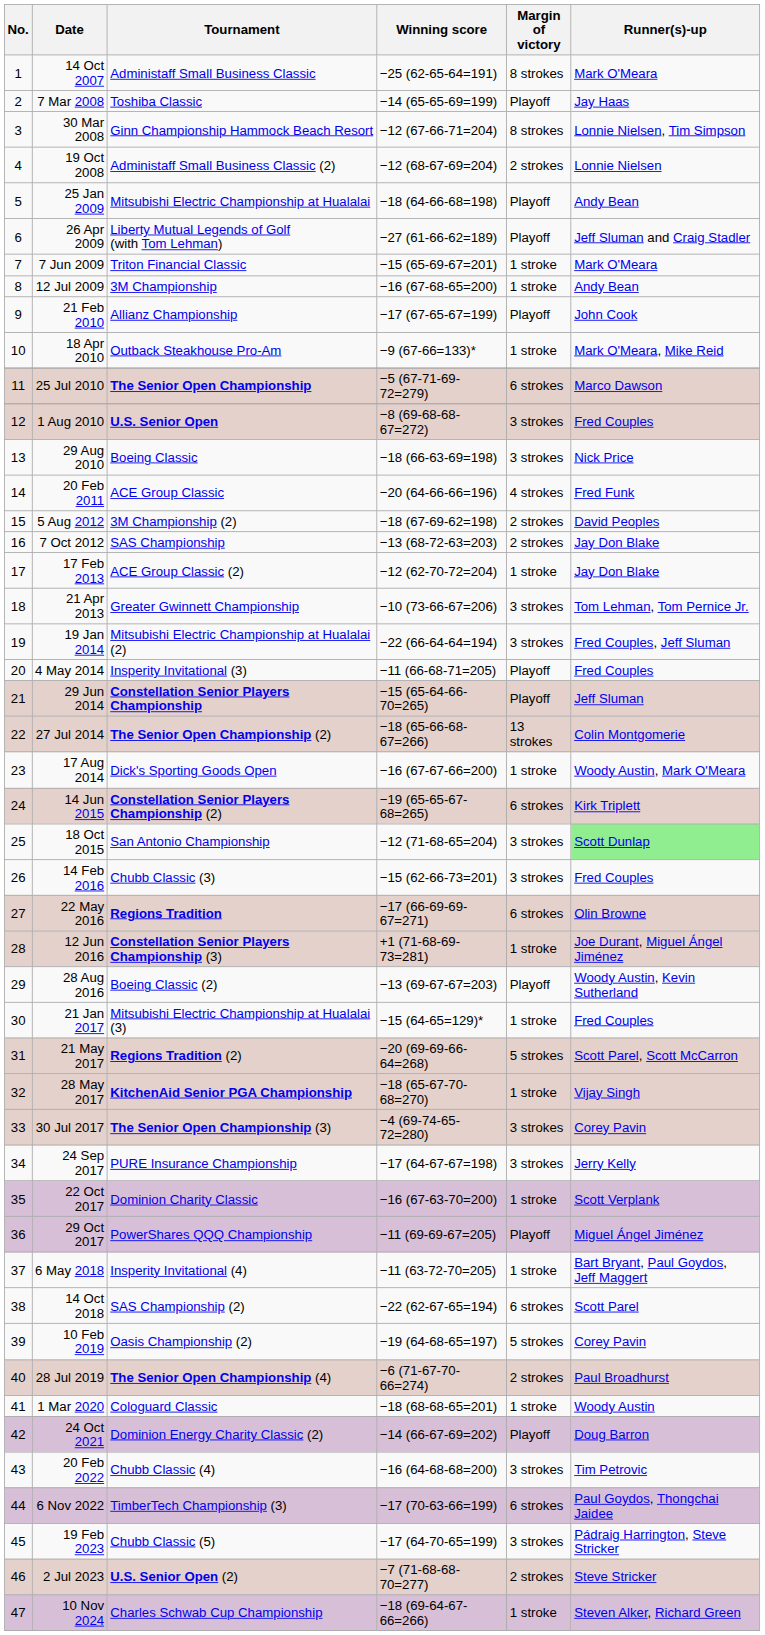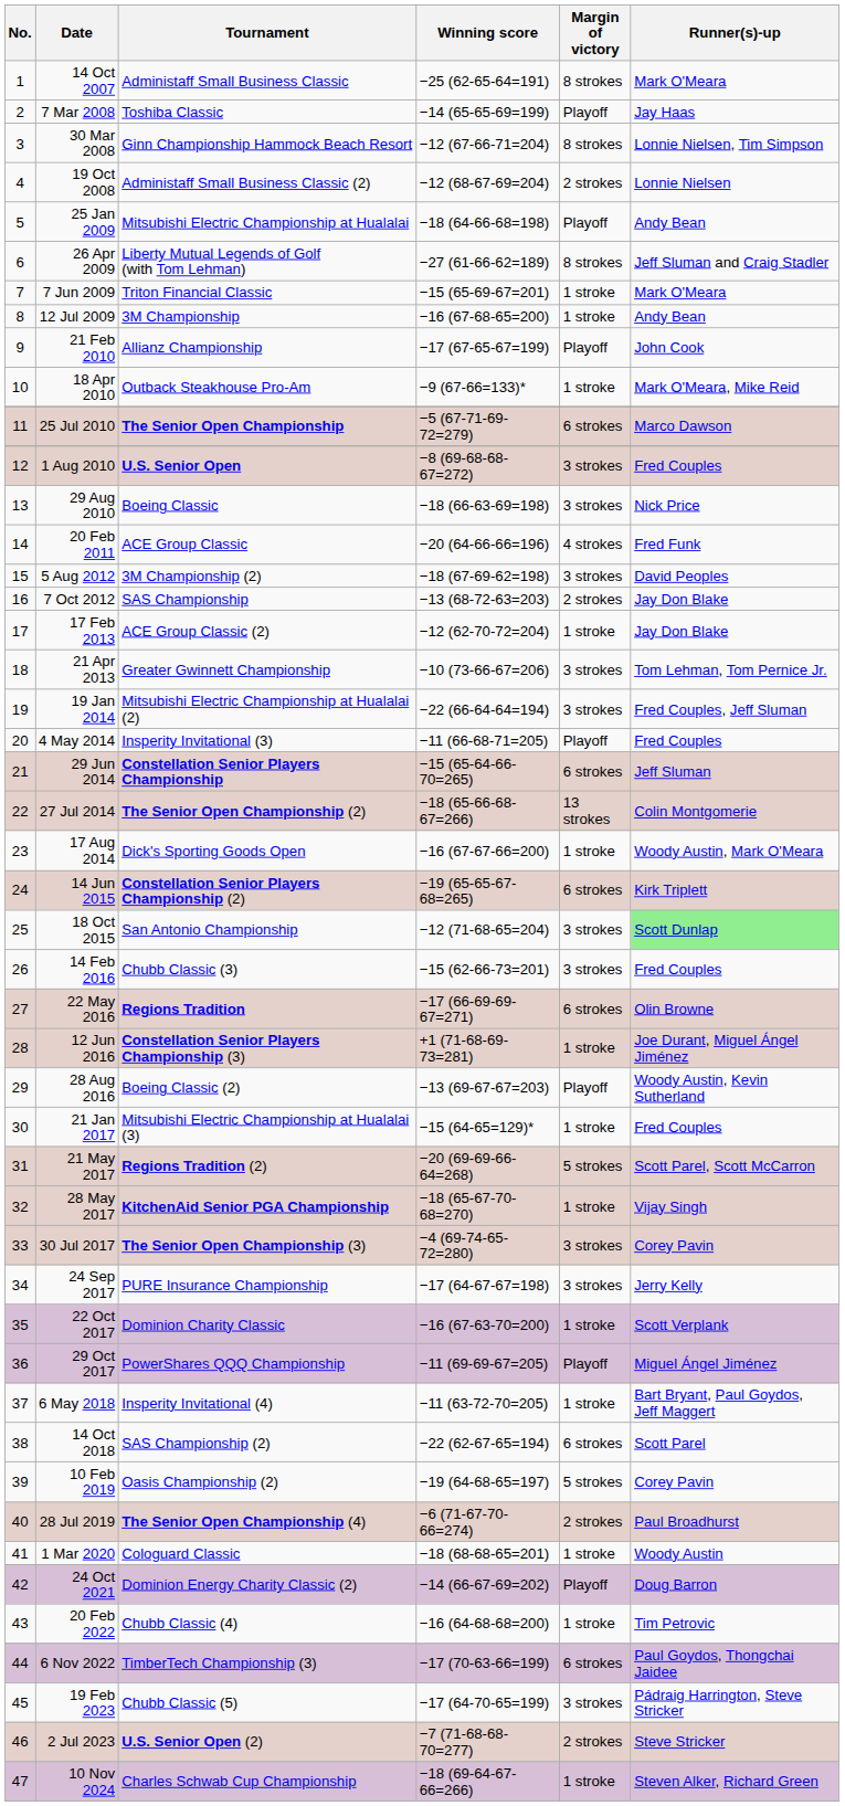 <table class="wikitable" style="font-size:95%;">
 <tr>
 <th>No.</th>
 <th>Date</th>
 <th>Tournament</th>
 <th>Winning score</th>
 <th>Margin of<br>victory</th>
 <th>Runner(s)-up</th>
 </tr>
 <tr>
 <td align=center>1</td>
 <td align=right>14 Oct <a href='#'>2007</a></td>
 <td><a href='#'>Administaff Small Business Classic</a></td>
 <td>−25 (62-65-64=191)</td>
 <td>8 strokes</td>
 <td> <a href='#'>Mark O'Meara</a></td>
 </tr>
 <tr>
 <td align=center>2</td>
 <td align=right>7 Mar <a href='#'>2008</a></td>
 <td><a href='#'>Toshiba Classic</a></td>
 <td>−14 (65-65-69=199)</td>
 <td>Playoff</td>
 <td> <a href='#'>Jay Haas</a></td>
 </tr>
 <tr>
 <td align=center>3</td>
 <td align=right>30 Mar 2008</td>
 <td><a href='#'>Ginn Championship Hammock Beach Resort</a></td>
 <td>−12 (67-66-71=204)</td>
 <td>8 strokes</td>
 <td> <a href='#'>Lonnie Nielsen</a>,  <a href='#'>Tim Simpson</a></td>
 </tr>
 <tr>
 <td align=center>4</td>
 <td align=right>19 Oct 2008</td>
 <td><a href='#'>Administaff Small Business Classic</a> (2)</td>
 <td>−12 (68-67-69=204)</td>
 <td>2 strokes</td>
 <td> <a href='#'>Lonnie Nielsen</a></td>
 </tr>
 <tr>
 <td align=center>5</td>
 <td align=right>25 Jan <a href='#'>2009</a></td>
 <td><a href='#'>Mitsubishi Electric Championship at Hualalai</a></td>
 <td>−18 (64-66-68=198)</td>
 <td>Playoff</td>
 <td> <a href='#'>Andy Bean</a></td>
 </tr>
 <tr>
 <td align=center>6</td>
 <td align=right>26 Apr 2009</td>
 <td><a href='#'>Liberty Mutual Legends of Golf</a><br>(with  <a href='#'>Tom Lehman</a>)</td>
 <td>−27 (61-66-62=189)</td>
-<td>Playoff</td>
+<td>8 strokes</td>
 <td> <a href='#'>Jeff Sluman</a> and  <a href='#'>Craig Stadler</a></td>
 </tr>
 <tr>
 <td align=center>7</td>
 <td align=right>7 Jun 2009</td>
 <td><a href='#'>Triton Financial Classic</a></td>
 <td>−15 (65-69-67=201)</td>
 <td>1 stroke</td>
 <td> <a href='#'>Mark O'Meara</a></td>
 </tr>
 <tr>
 <td align=center>8</td>
 <td align=right>12 Jul 2009</td>
 <td><a href='#'>3M Championship</a></td>
 <td>−16 (67-68-65=200)</td>
 <td>1 stroke</td>
 <td> <a href='#'>Andy Bean</a></td>
 </tr>
 <tr>
 <td align=center>9</td>
 <td align=right>21 Feb <a href='#'>2010</a></td>
 <td><a href='#'>Allianz Championship</a></td>
 <td>−17 (67-65-67=199)</td>
 <td>Playoff</td>
 <td> <a href='#'>John Cook</a></td>
 </tr>
 <tr>
 <td align=center>10</td>
 <td align=right>18 Apr 2010</td>
 <td><a href='#'>Outback Steakhouse Pro-Am</a></td>
 <td>−9 (67-66=133)*</td>
 <td>1 stroke</td>
 <td> <a href='#'>Mark O'Meara</a>,  <a href='#'>Mike Reid</a></td>
 </tr>
 <tr>
 </tr>
 <tr style="background:#e5d1cb;">
 <td align=center>11</td>
 <td align=right>25 Jul 2010</td>
 <td><strong><a href='#'>The Senior Open Championship</a></strong></td>
 <td>−5 (67-71-69-72=279)</td>
 <td>6 strokes</td>
 <td> <a href='#'>Marco Dawson</a></td>
 </tr>
 <tr>
 </tr>
 <tr style="background:#e5d1cb;">
 <td align=center>12</td>
 <td align=right>1 Aug 2010</td>
 <td><strong><a href='#'>U.S. Senior Open</a></strong></td>
 <td>−8 (69-68-68-67=272)</td>
 <td>3 strokes</td>
 <td> <a href='#'>Fred Couples</a></td>
 </tr>
 <tr>
 <td align=center>13</td>
 <td align=right>29 Aug 2010</td>
 <td><a href='#'>Boeing Classic</a></td>
 <td>−18 (66-63-69=198)</td>
 <td>3 strokes</td>
 <td> <a href='#'>Nick Price</a></td>
 </tr>
 <tr>
 <td align=center>14</td>
 <td align=right>20 Feb <a href='#'>2011</a></td>
 <td><a href='#'>ACE Group Classic</a></td>
 <td>−20 (64-66-66=196)</td>
 <td>4 strokes</td>
 <td> <a href='#'>Fred Funk</a></td>
 </tr>
 <tr>
 <td align=center>15</td>
 <td align=right>5 Aug <a href='#'>2012</a></td>
 <td><a href='#'>3M Championship</a> (2)</td>
 <td>−18 (67-69-62=198)</td>
-<td>2 strokes</td>
+<td>3 strokes</td>
 <td> <a href='#'>David Peoples</a></td>
 </tr>
 <tr>
 <td align=center>16</td>
 <td align=right>7 Oct 2012</td>
 <td><a href='#'>SAS Championship</a></td>
 <td>−13 (68-72-63=203)</td>
 <td>2 strokes</td>
 <td> <a href='#'>Jay Don Blake</a></td>
 </tr>
 <tr>
 <td align=center>17</td>
 <td align=right>17 Feb <a href='#'>2013</a></td>
 <td><a href='#'>ACE Group Classic</a> (2)</td>
 <td>−12 (62-70-72=204)</td>
 <td>1 stroke</td>
 <td> <a href='#'>Jay Don Blake</a></td>
 </tr>
 <tr>
 <td align=center>18</td>
 <td align=right>21 Apr 2013</td>
 <td><a href='#'>Greater Gwinnett Championship</a></td>
 <td>−10 (73-66-67=206)</td>
 <td>3 strokes</td>
 <td> <a href='#'>Tom Lehman</a>,  <a href='#'>Tom Pernice Jr.</a></td>
 </tr>
 <tr>
 <td align=center>19</td>
 <td align=right>19 Jan <a href='#'>2014</a></td>
 <td><a href='#'>Mitsubishi Electric Championship at Hualalai</a> (2)</td>
 <td>−22 (66-64-64=194)</td>
 <td>3 strokes</td>
 <td> <a href='#'>Fred Couples</a>,  <a href='#'>Jeff Sluman</a></td>
 </tr>
 <tr>
 <td align=center>20</td>
 <td align=right>4 May 2014</td>
 <td><a href='#'>Insperity Invitational</a> (3)</td>
 <td>−11 (66-68-71=205)</td>
 <td>Playoff</td>
 <td> <a href='#'>Fred Couples</a></td>
 </tr>
 <tr style="background:#e5d1cb;">
 <td align=center>21</td>
 <td align=right>29 Jun 2014</td>
 <td><strong><a href='#'>Constellation Senior Players Championship</a></strong></td>
 <td>−15 (65-64-66-70=265)</td>
-<td>Playoff</td>
+<td>6 strokes</td>
 <td> <a href='#'>Jeff Sluman</a></td>
 </tr>
 <tr style="background:#e5d1cb;">
 <td align=center>22</td>
 <td align=right>27 Jul 2014</td>
 <td><strong><a href='#'>The Senior Open Championship</a></strong> (2)</td>
 <td>−18 (65-66-68-67=266)</td>
 <td>13 strokes</td>
 <td> <a href='#'>Colin Montgomerie</a></td>
 </tr>
 <tr>
 <td align=center>23</td>
 <td align=right>17 Aug 2014</td>
 <td><a href='#'>Dick's Sporting Goods Open</a></td>
 <td>−16 (67-67-66=200)</td>
 <td>1 stroke</td>
 <td> <a href='#'>Woody Austin</a>,  <a href='#'>Mark O'Meara</a></td>
 </tr>
 <tr style="background:#e5d1cb;">
 <td align=center>24</td>
 <td align=right>14 Jun <a href='#'>2015</a></td>
 <td><strong><a href='#'>Constellation Senior Players Championship</a></strong> (2)</td>
 <td>−19 (65-65-67-68=265)</td>
 <td>6 strokes</td>
 <td> <a href='#'>Kirk Triplett</a></td>
 </tr>
 <tr>
 <td align=center>25</td>
 <td align=right>18 Oct 2015</td>
 <td><a href='#'>San Antonio Championship</a></td>
 <td>−12 (71-68-65=204)</td>
 <td>3 strokes</td>
 <td style="background: lightgreen;"> <a href='#'>Scott Dunlap</a></td>
 </tr>
 <tr>
 <td align=center>26</td>
 <td align=right>14 Feb <a href='#'>2016</a></td>
 <td><a href='#'>Chubb Classic</a> (3)</td>
 <td>−15 (62-66-73=201)</td>
 <td>3 strokes</td>
 <td> <a href='#'>Fred Couples</a></td>
 </tr>
 <tr style="background:#e5d1cb;">
 <td align=center>27</td>
 <td align=right>22 May 2016</td>
 <td><strong><a href='#'>Regions Tradition</a></strong></td>
 <td>−17 (66-69-69-67=271)</td>
 <td>6 strokes</td>
 <td> <a href='#'>Olin Browne</a></td>
 </tr>
 <tr style="background:#e5d1cb;">
 <td align=center>28</td>
 <td align=right>12 Jun 2016</td>
 <td><strong><a href='#'>Constellation Senior Players Championship</a></strong> (3)</td>
 <td>+1 (71-68-69-73=281)</td>
 <td>1 stroke</td>
 <td> <a href='#'>Joe Durant</a>,  <a href='#'>Miguel Ángel Jiménez</a></td>
 </tr>
 <tr>
 <td align=center>29</td>
 <td align=right>28 Aug 2016</td>
 <td><a href='#'>Boeing Classic</a> (2)</td>
 <td>−13 (69-67-67=203)</td>
 <td>Playoff</td>
 <td> <a href='#'>Woody Austin</a>,  <a href='#'>Kevin Sutherland</a></td>
 </tr>
 <tr>
 <td align=center>30</td>
 <td align=right>21 Jan <a href='#'>2017</a></td>
 <td><a href='#'>Mitsubishi Electric Championship at Hualalai</a> (3)</td>
 <td>−15 (64-65=129)*</td>
 <td>1 stroke</td>
 <td> <a href='#'>Fred Couples</a></td>
 </tr>
 <tr style="background:#e5d1cb;">
 <td align=center>31</td>
 <td align=right>21 May 2017</td>
 <td><strong><a href='#'>Regions Tradition</a></strong> (2)</td>
 <td>−20 (69-69-66-64=268)</td>
 <td>5 strokes</td>
 <td> <a href='#'>Scott Parel</a>,  <a href='#'>Scott McCarron</a></td>
 </tr>
 <tr style="background:#e5d1cb;">
 <td align=center>32</td>
 <td align=right>28 May 2017</td>
 <td><strong><a href='#'>KitchenAid Senior PGA Championship</a></strong></td>
 <td>−18 (65-67-70-68=270)</td>
 <td>1 stroke</td>
 <td> <a href='#'>Vijay Singh</a></td>
 </tr>
 <tr style="background:#e5d1cb;">
 <td align=center>33</td>
 <td align=right>30 Jul 2017</td>
 <td><strong><a href='#'>The Senior Open Championship</a></strong> (3)</td>
 <td>−4 (69-74-65-72=280)</td>
 <td>3 strokes</td>
 <td> <a href='#'>Corey Pavin</a></td>
 </tr>
 <tr>
 <td align=center>34</td>
 <td align=right>24 Sep 2017</td>
 <td><a href='#'>PURE Insurance Championship</a></td>
 <td>−17 (64-67-67=198)</td>
 <td>3 strokes</td>
 <td> <a href='#'>Jerry Kelly</a></td>
 </tr>
 <tr style="background:thistle">
 <td align=center>35</td>
 <td align=right>22 Oct 2017</td>
 <td><a href='#'>Dominion Charity Classic</a></td>
 <td>−16 (67-63-70=200)</td>
 <td>1 stroke</td>
 <td> <a href='#'>Scott Verplank</a></td>
 </tr>
 <tr style="background:thistle">
 <td align=center>36</td>
 <td align=right>29 Oct 2017</td>
 <td><a href='#'>PowerShares QQQ Championship</a></td>
 <td>−11 (69-69-67=205)</td>
 <td>Playoff</td>
 <td> <a href='#'>Miguel Ángel Jiménez</a></td>
 </tr>
 <tr>
 <td align=center>37</td>
 <td align=right>6 May <a href='#'>2018</a></td>
 <td><a href='#'>Insperity Invitational</a> (4)</td>
 <td>−11 (63-72-70=205)</td>
 <td>1 stroke</td>
 <td> <a href='#'>Bart Bryant</a>,  <a href='#'>Paul Goydos</a>,<br> <a href='#'>Jeff Maggert</a></td>
 </tr>
 <tr>
 <td align=center>38</td>
 <td align=right>14 Oct 2018</td>
 <td><a href='#'>SAS Championship</a> (2)</td>
 <td>−22 (62-67-65=194)</td>
 <td>6 strokes</td>
 <td> <a href='#'>Scott Parel</a></td>
 </tr>
 <tr>
 <td align=center>39</td>
 <td align=right>10 Feb <a href='#'>2019</a></td>
 <td><a href='#'>Oasis Championship</a> (2)</td>
 <td>−19 (64-68-65=197)</td>
 <td>5 strokes</td>
 <td> <a href='#'>Corey Pavin</a></td>
 </tr>
 <tr style="background:#e5d1cb;">
 <td align=center>40</td>
 <td align=right>28 Jul 2019</td>
 <td><strong><a href='#'>The Senior Open Championship</a></strong> (4)</td>
 <td>−6 (71-67-70-66=274)</td>
 <td>2 strokes</td>
 <td> <a href='#'>Paul Broadhurst</a></td>
 </tr>
 <tr>
 <td align=center>41</td>
 <td align=right>1 Mar <a href='#'>2020</a></td>
 <td><a href='#'>Cologuard Classic</a></td>
 <td>−18 (68-68-65=201)</td>
 <td>1 stroke</td>
 <td> <a href='#'>Woody Austin</a></td>
 </tr>
 <tr style="background:thistle">
 <td align=center>42</td>
 <td align=right>24 Oct <a href='#'>2021</a></td>
 <td><a href='#'>Dominion Energy Charity Classic</a> (2)</td>
 <td>−14 (66-67-69=202)</td>
 <td>Playoff</td>
 <td> <a href='#'>Doug Barron</a></td>
 </tr>
 <tr>
 <td align=center>43</td>
 <td align=right>20 Feb <a href='#'>2022</a></td>
 <td><a href='#'>Chubb Classic</a> (4)</td>
 <td>−16 (64-68-68=200)</td>
-<td>3 strokes</td>
+<td>1 stroke</td>
 <td> <a href='#'>Tim Petrovic</a></td>
 </tr>
 <tr style="background:thistle">
 <td align=center>44</td>
 <td align=right>6 Nov 2022</td>
 <td><a href='#'>TimberTech Championship</a> (3)</td>
 <td>−17 (70-63-66=199)</td>
 <td>6 strokes</td>
 <td> <a href='#'>Paul Goydos</a>,  <a href='#'>Thongchai Jaidee</a></td>
 </tr>
 <tr>
 <td align=center>45</td>
 <td align=right>19 Feb <a href='#'>2023</a></td>
 <td><a href='#'>Chubb Classic</a> (5)</td>
 <td>−17 (64-70-65=199)</td>
 <td>3 strokes</td>
 <td> <a href='#'>Pádraig Harrington</a>,  <a href='#'>Steve Stricker</a></td>
 </tr>
 <tr style="background:#e5d1cb;">
 <td align=center>46</td>
 <td align=right>2 Jul 2023</td>
 <td><strong><a href='#'>U.S. Senior Open</a></strong> (2)</td>
 <td>−7 (71-68-68-70=277)</td>
 <td>2 strokes</td>
 <td> <a href='#'>Steve Stricker</a></td>
 </tr>
 <tr style="background:thistle">
 <td align=center>47</td>
 <td align=right>10 Nov <a href='#'>2024</a></td>
 <td><a href='#'>Charles Schwab Cup Championship</a></td>
 <td>−18 (69-64-67-66=266)</td>
 <td>1 stroke</td>
 <td> <a href='#'>Steven Alker</a>,  <a href='#'>Richard Green</a></td>
 </tr>
 </table>
